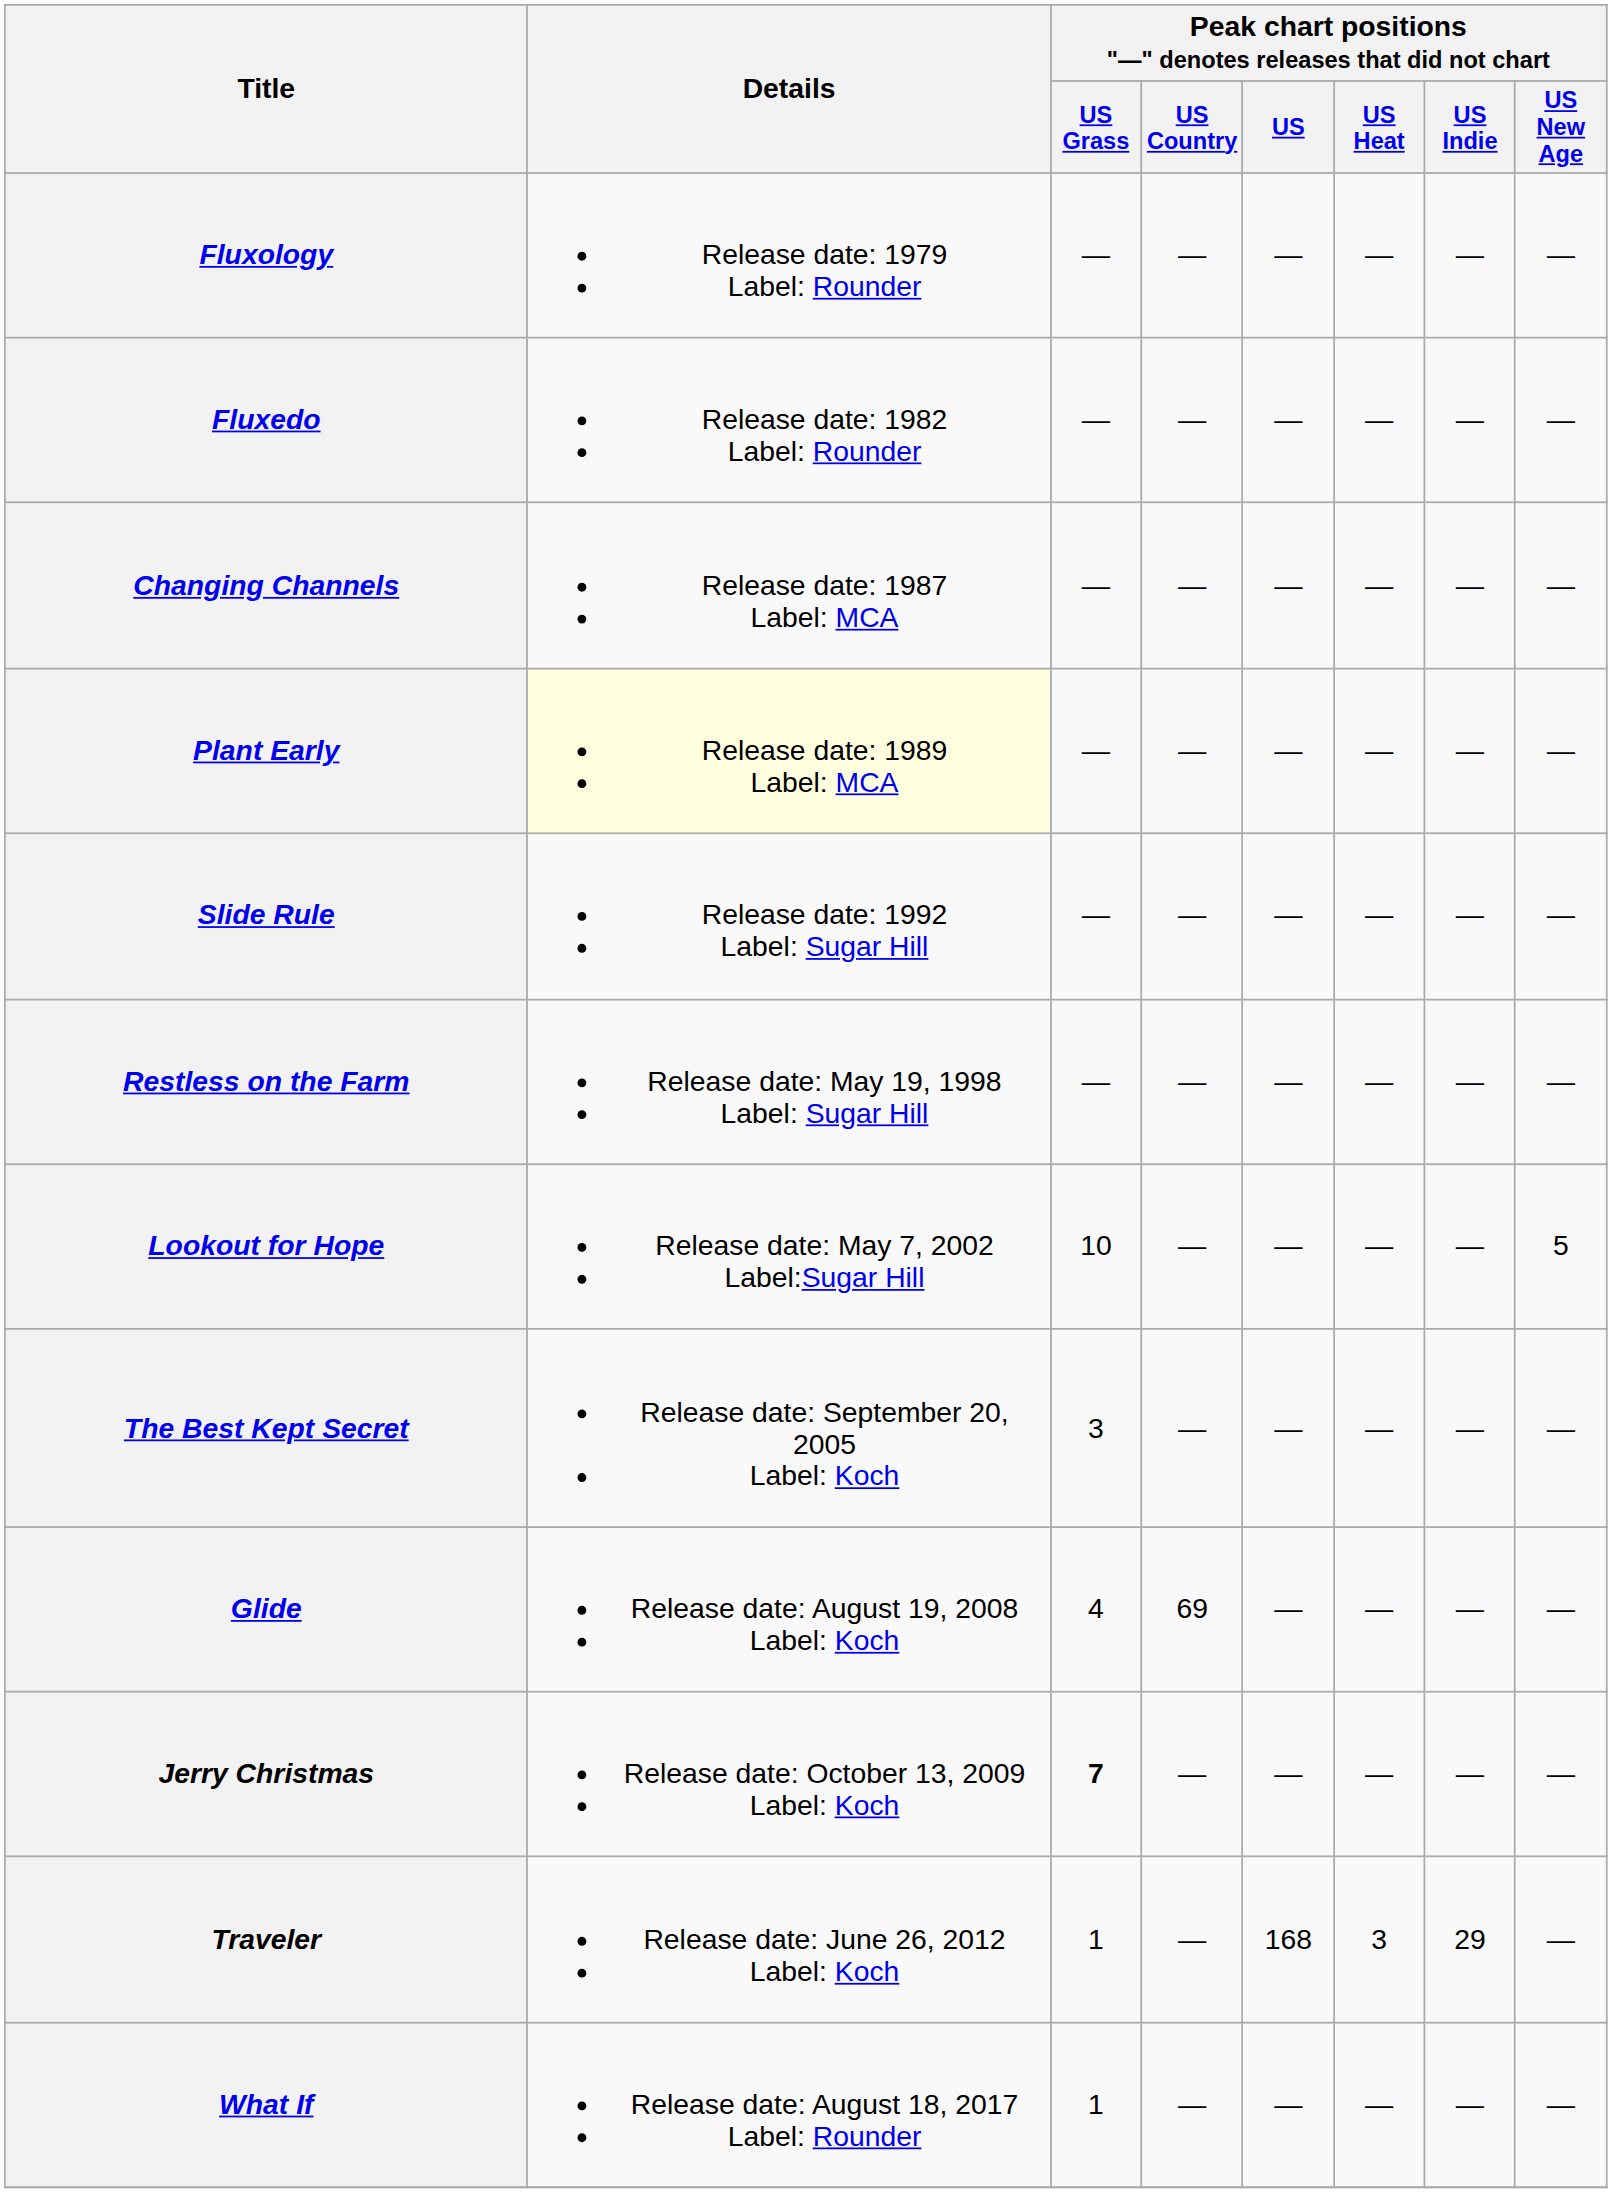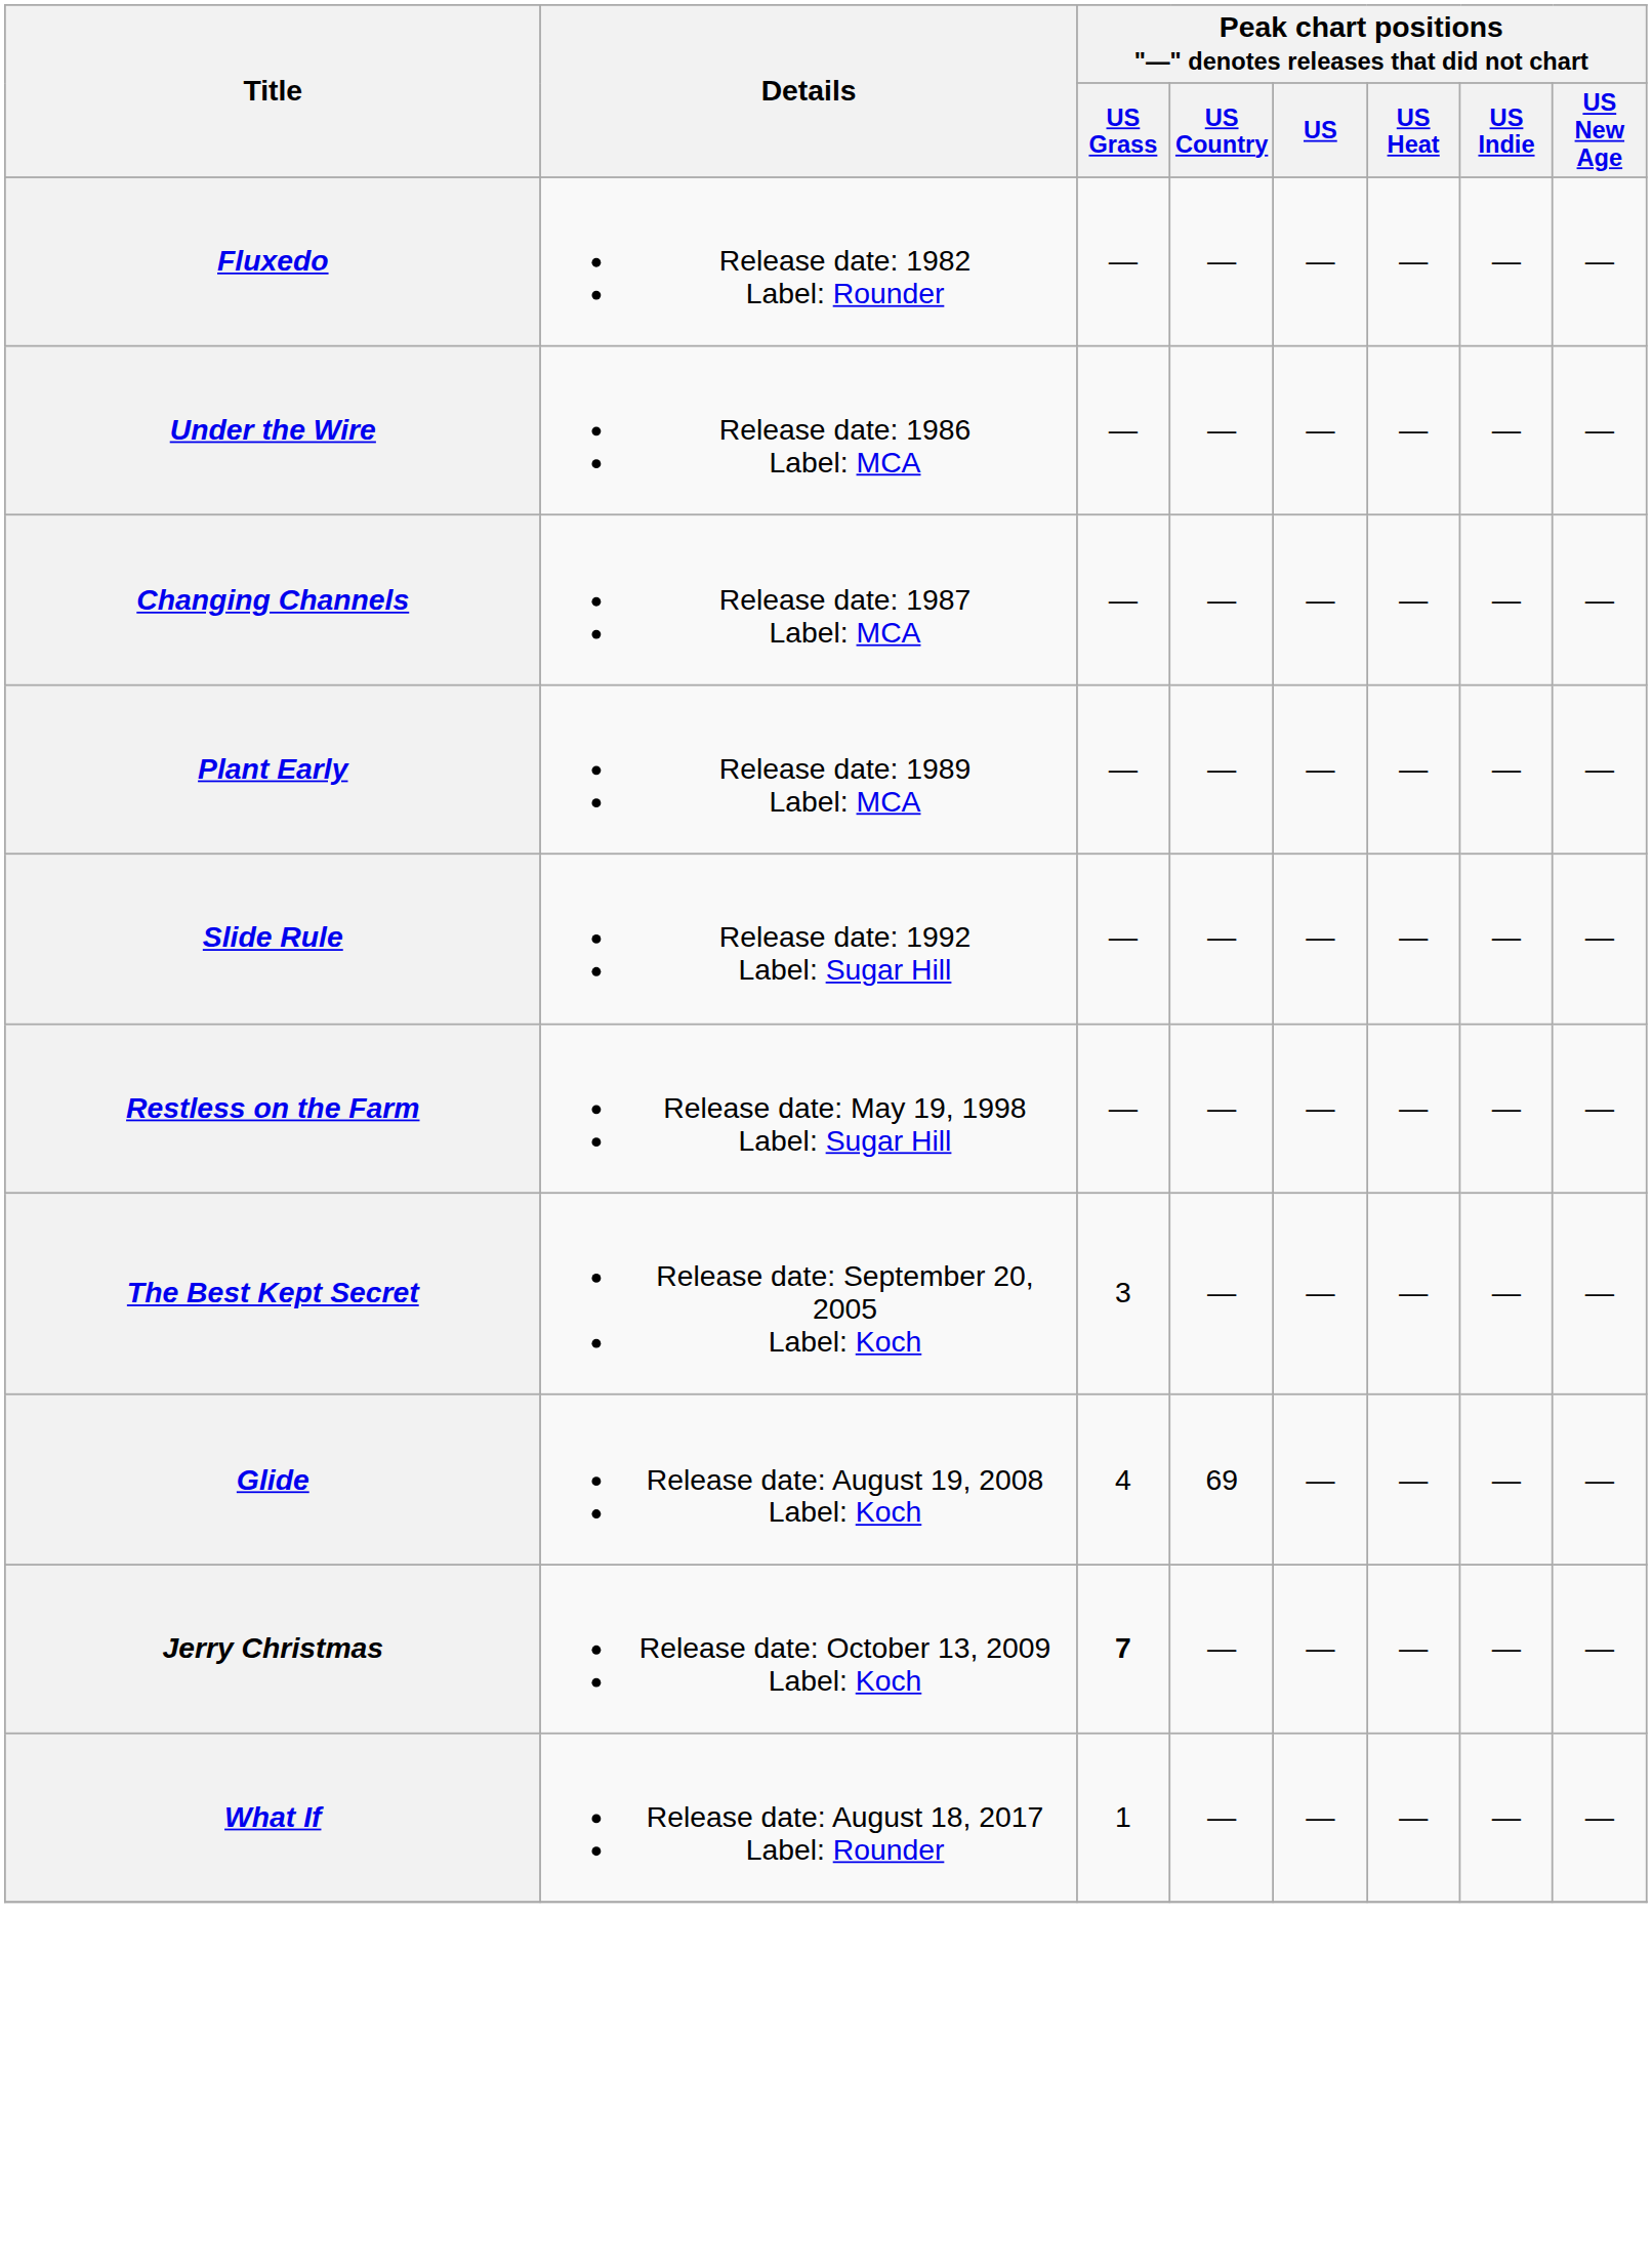 <table class="wikitable plainrowheaders" style="text-align:center;">
 <tr>
 <th rowspan="2" style="width:18em;">Title</th>
 <th rowspan="2" style="width:18em;">Details</th>
 <th colspan="6">Peak chart positions<br><small>"—" denotes releases that did not chart</small></th>
 </tr>
 <tr style="font-size:smaller;">
 <th style="width:45px;"><a href='#'>US Grass</a></th>
 <th style="width:45px;"><a href='#'>US Country</a></th>
 <th style="width:45px;"><a href='#'>US</a></th>
 <th style="width:45px;"><a href='#'>US Heat</a></th>
 <th style="width:45px;"><a href='#'>US Indie</a></th>
 <th style="width:45px;"><a href='#'>US New Age</a></th>
 </tr>
 <tr>
-<th scope="row"><em><a href='#'>Fluxology</a></em></th>
-<td><br><ul><li>Release date: 1979</li><li>Label: <a href='#'>Rounder</a></li></ul></td>
+<th scope="row"><em><a href='#'>Fluxedo</a></em></th>
+<td><br><ul><li>Release date: 1982</li><li>Label: <a href='#'>Rounder</a></li></ul></td>
 <td>—</td>
 <td>—</td>
 <td>—</td>
 <td>—</td>
 <td>—</td>
 <td>—</td>
 </tr>
 <tr>
-<th scope="row"><em><a href='#'>Fluxedo</a></em></th>
-<td><br><ul><li>Release date: 1982</li><li>Label: <a href='#'>Rounder</a></li></ul></td>
+<th scope="row"><em><a href='#'>Under the Wire</a></em></th>
+<td><br><ul><li>Release date: 1986</li><li>Label: <a href='#'>MCA</a></li></ul></td>
 <td>—</td>
 <td>—</td>
 <td>—</td>
 <td>—</td>
 <td>—</td>
 <td>—</td>
 </tr>
 <tr>
 <th scope="row"><em><a href='#'>Changing Channels</a></em></th>
 <td><br><ul><li>Release date: 1987</li><li>Label: <a href='#'>MCA</a></li></ul></td>
 <td>—</td>
 <td>—</td>
 <td>—</td>
 <td>—</td>
 <td>—</td>
 <td>—</td>
 </tr>
 <tr>
 <th scope="row"><em><a href='#'>Plant Early</a></em></th>
-<td style="background: lightyellow;"><br><ul><li>Release date: 1989</li><li>Label: <a href='#'>MCA</a></li></ul></td>
+<td><br><ul><li>Release date: 1989</li><li>Label: <a href='#'>MCA</a></li></ul></td>
 <td>—</td>
 <td>—</td>
 <td>—</td>
 <td>—</td>
 <td>—</td>
 <td>—</td>
 </tr>
 <tr>
 <th scope="row"><em><a href='#'>Slide Rule</a></em></th>
 <td><br><ul><li>Release date: 1992</li><li>Label: <a href='#'>Sugar Hill</a></li></ul></td>
 <td>—</td>
 <td>—</td>
 <td>—</td>
 <td>—</td>
 <td>—</td>
 <td>—</td>
 </tr>
 <tr>
 <th scope="row"><em><a href='#'>Restless on the Farm</a></em></th>
 <td><br><ul><li>Release date: May 19, 1998</li><li>Label: <a href='#'>Sugar Hill</a></li></ul></td>
 <td>—</td>
 <td>—</td>
 <td>—</td>
 <td>—</td>
 <td>—</td>
 <td>—</td>
-</tr>
-<tr>
-<th scope="row"><em><a href='#'>Lookout for Hope</a></em></th>
-<td><br><ul><li>Release date: May 7, 2002</li><li>Label:<a href='#'>Sugar Hill</a></li></ul></td>
-<td>10</td>
-<td>—</td>
-<td>—</td>
-<td>—</td>
-<td>—</td>
-<td>5</td>
 </tr>
 <tr>
 <th scope="row"><em><a href='#'>The Best Kept Secret</a></em></th>
 <td><br><ul><li>Release date: September 20, 2005</li><li>Label: <a href='#'>Koch</a></li></ul></td>
 <td>3</td>
 <td>—</td>
 <td>—</td>
 <td>—</td>
 <td>—</td>
 <td>—</td>
 </tr>
 <tr>
 <th scope="row"><em><a href='#'>Glide</a></em></th>
 <td><br><ul><li>Release date: August 19, 2008</li><li>Label: <a href='#'>Koch</a></li></ul></td>
 <td>4</td>
 <td>69</td>
 <td>—</td>
 <td>—</td>
 <td>—</td>
 <td>—</td>
 </tr>
 <tr>
 <th scope="row"><em>Jerry Christmas</em></th>
 <td><br><ul><li>Release date: October 13, 2009</li><li>Label: <a href='#'>Koch</a></li></ul></td>
 <td><strong>7</strong></td>
 <td>—</td>
 <td>—</td>
 <td>—</td>
 <td>—</td>
 <td>—</td>
 </tr>
 <tr>
-<th scope="row"><em>Traveler</em></th>
-<td><br><ul><li>Release date: June 26, 2012</li><li>Label: <a href='#'>Koch</a></li></ul></td>
-<td>1</td>
-<td>—</td>
-<td>168</td>
-<td>3</td>
-<td>29</td>
-<td>—</td>
-</tr>
-<tr>
 <th scope="row"><em><a href='#'>What If</a></em></th>
 <td><br><ul><li>Release date: August 18, 2017</li><li>Label: <a href='#'>Rounder</a></li></ul></td>
 <td>1</td>
 <td>—</td>
 <td>—</td>
 <td>—</td>
 <td>—</td>
 <td>—</td>
 </tr>
 <tr>
 </tr>
 </table>
